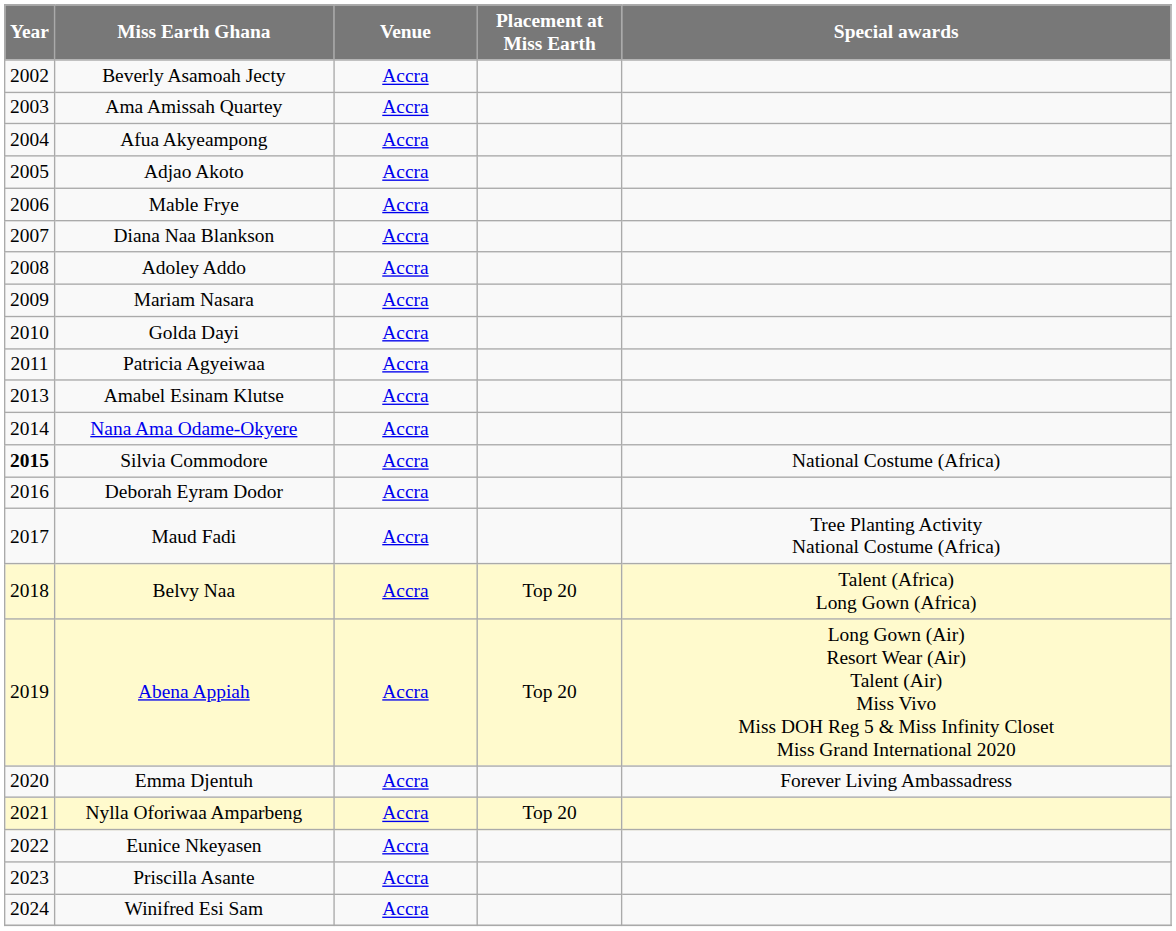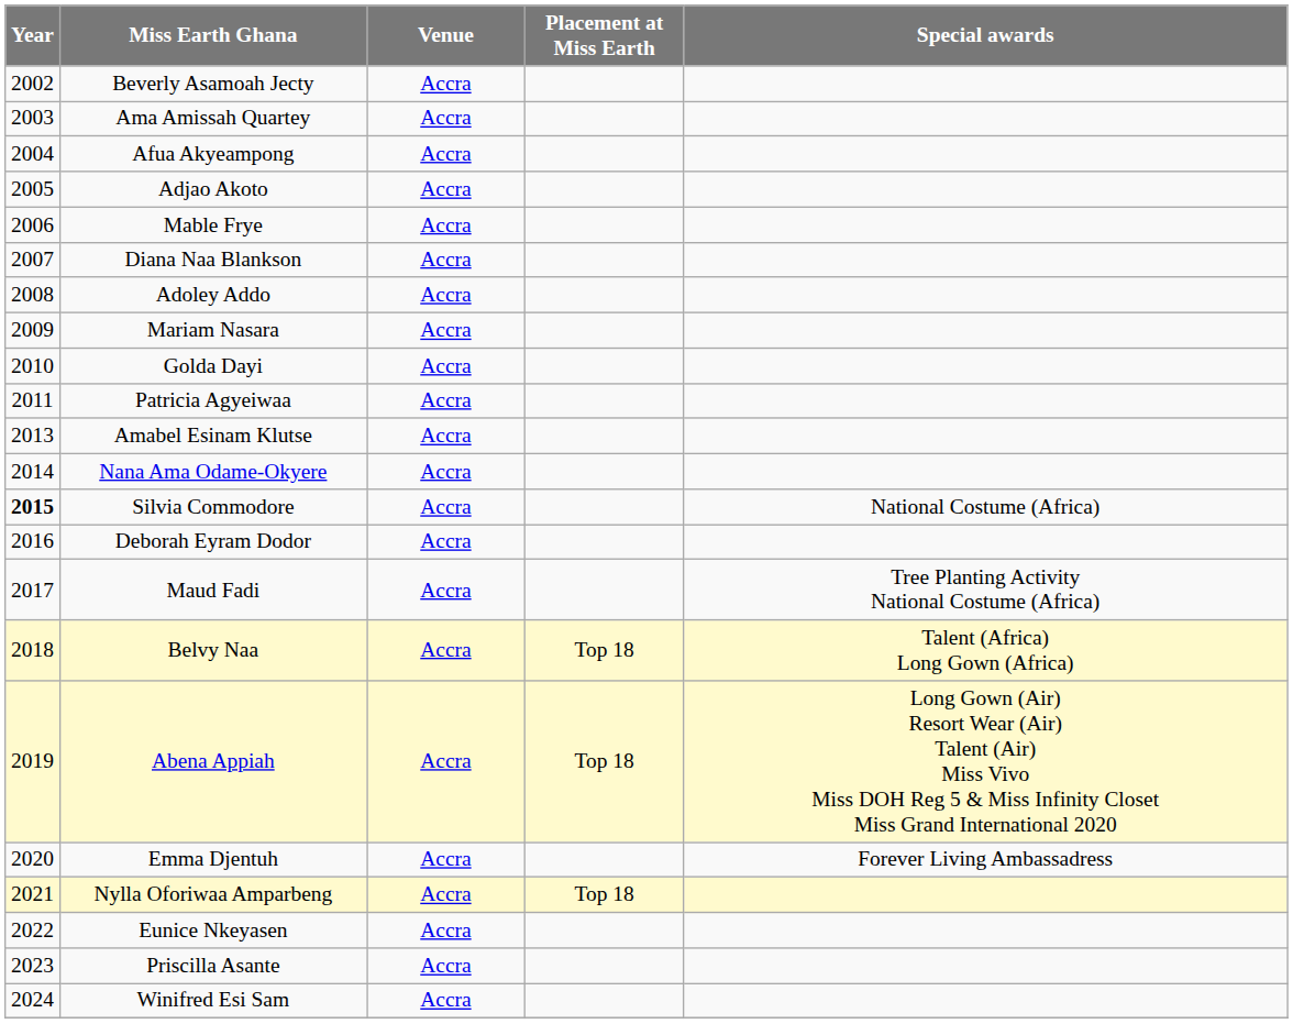 <table class="wikitable sortable" style="font-size: 90%; text-align:center">
 <tr>
 <th width="30" style="background-color:#787878;color:#FFFFFF;">Year</th>
 <th width="200" style="background-color:#787878;color:#FFFFFF;">Miss Earth Ghana</th>
 <th width="100" style="background-color:#787878;color:#FFFFFF;">Venue</th>
 <th width="100" style="background-color:#787878;color:#FFFFFF;">Placement at Miss Earth</th>
 <th width="400" style="background-color:#787878;color:#FFFFFF;">Special awards</th>
 </tr>
 <tr>
 <td>2002</td>
 <td>Beverly Asamoah Jecty</td>
 <td><a href='#'>Accra</a></td>
 <td></td>
 <td></td>
 </tr>
 <tr>
 <td>2003</td>
 <td>Ama Amissah Quartey</td>
 <td><a href='#'>Accra</a></td>
 <td></td>
 <td></td>
 </tr>
 <tr>
 <td>2004</td>
 <td>Afua Akyeampong</td>
 <td><a href='#'>Accra</a></td>
 <td></td>
 <td></td>
 </tr>
 <tr>
 <td>2005</td>
 <td>Adjao Akoto</td>
 <td><a href='#'>Accra</a></td>
 <td></td>
 <td></td>
 </tr>
 <tr>
 <td>2006</td>
 <td>Mable Frye</td>
 <td><a href='#'>Accra</a></td>
 <td></td>
 <td></td>
 </tr>
 <tr>
 <td>2007</td>
 <td>Diana Naa Blankson</td>
 <td><a href='#'>Accra</a></td>
 <td></td>
 <td></td>
 </tr>
 <tr>
 <td>2008</td>
 <td>Adoley Addo</td>
 <td><a href='#'>Accra</a></td>
 <td></td>
 <td></td>
 </tr>
 <tr>
 <td>2009</td>
 <td>Mariam Nasara</td>
 <td><a href='#'>Accra</a></td>
 <td></td>
 <td></td>
 </tr>
 <tr>
 <td>2010</td>
 <td>Golda Dayi</td>
 <td><a href='#'>Accra</a></td>
 <td></td>
 <td></td>
 </tr>
 <tr>
 <td>2011</td>
 <td>Patricia Agyeiwaa</td>
 <td><a href='#'>Accra</a></td>
 <td></td>
 <td></td>
 </tr>
 <tr>
 <td>2013</td>
 <td>Amabel Esinam Klutse</td>
 <td><a href='#'>Accra</a></td>
 <td></td>
 <td></td>
 </tr>
 <tr>
 <td>2014</td>
 <td><a href='#'>Nana Ama Odame-Okyere</a></td>
 <td><a href='#'>Accra</a></td>
 <td></td>
 <td></td>
 </tr>
 <tr>
 <td><strong>2015</strong></td>
 <td>Silvia Commodore</td>
 <td><a href='#'>Accra</a></td>
 <td></td>
 <td> National  Costume (Africa)</td>
 </tr>
 <tr>
 <td>2016</td>
 <td>Deborah Eyram Dodor</td>
 <td><a href='#'>Accra</a></td>
 <td></td>
 <td></td>
 </tr>
 <tr>
 <td>2017</td>
 <td>Maud Fadi</td>
 <td><a href='#'>Accra</a></td>
 <td></td>
 <td> Tree Planting Activity<br> National Costume (Africa)</td>
 </tr>
 <tr style="background-color:#FFFACD;">
 <td>2018</td>
 <td>Belvy Naa</td>
 <td><a href='#'>Accra</a></td>
-<td>Top 20</td>
+<td>Top 18</td>
 <td>Talent (Africa)<br>Long Gown (Africa)</td>
 </tr>
 <tr style="background-color:#FFFACD;">
 <td>2019</td>
 <td><a href='#'>Abena Appiah</a></td>
 <td><a href='#'>Accra</a></td>
-<td>Top 20</td>
+<td>Top 18</td>
 <td> Long Gown (Air)<br> Resort Wear (Air)<br> Talent (Air)<br> Miss Vivo<br> Miss DOH Reg 5 & Miss Infinity Closet <br> Miss Grand International 2020</td>
 </tr>
 <tr>
 <td>2020</td>
 <td>Emma Djentuh</td>
 <td><a href='#'>Accra</a></td>
 <td></td>
 <td>Forever Living Ambassadress</td>
 </tr>
 <tr style="background-color:#FFFACD;">
 <td>2021</td>
 <td>Nylla Oforiwaa Amparbeng</td>
 <td><a href='#'>Accra</a></td>
-<td>Top 20</td>
+<td>Top 18</td>
 <td></td>
 </tr>
 <tr>
 <td>2022</td>
 <td>Eunice Nkeyasen</td>
 <td><a href='#'>Accra</a></td>
 <td></td>
 <td></td>
 </tr>
 <tr>
 <td>2023</td>
 <td>Priscilla Asante</td>
 <td><a href='#'>Accra</a></td>
 <td></td>
 <td></td>
 </tr>
 <tr>
 <td>2024</td>
 <td>Winifred Esi Sam</td>
 <td><a href='#'>Accra</a></td>
 <td></td>
 <td></td>
 </tr>
 <tr>
 </tr>
 </table>
